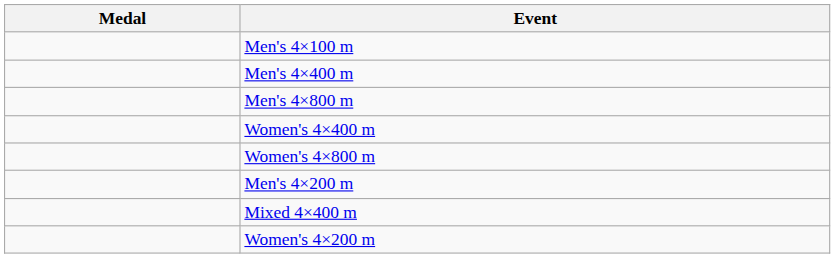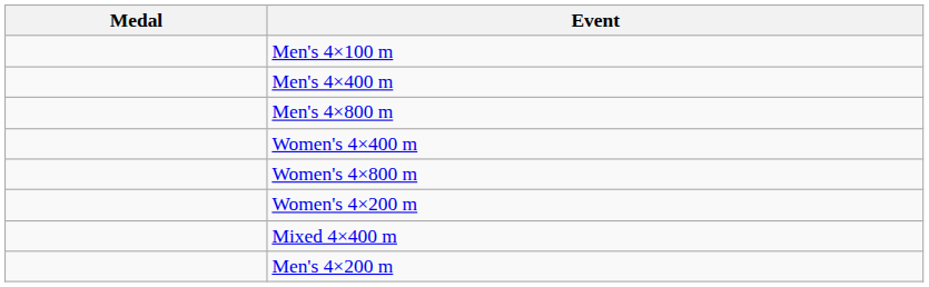 <table class="wikitable" style="width:60%; font-size:100%; text-align:left;">
 <tr>
 <th>Medal</th>
 <th>Event</th>
 </tr>
 <tr>
 <td align=center></td>
 <td><a href='#'>Men's 4×100 m</a></td>
 </tr>
 <tr>
 <td align=center></td>
 <td><a href='#'>Men's 4×400 m</a></td>
 </tr>
 <tr>
 <td align=center></td>
 <td><a href='#'>Men's 4×800 m</a></td>
 </tr>
 <tr>
 <td align=center></td>
 <td><a href='#'>Women's 4×400 m</a></td>
 </tr>
 <tr>
 <td align=center></td>
 <td><a href='#'>Women's 4×800 m</a></td>
 </tr>
 <tr>
 <td align=center></td>
-<td><a href='#'>Men's 4×200 m</a></td>
+<td><a href='#'>Women's 4×200 m</a></td>
 </tr>
 <tr>
 <td align=center></td>
 <td><a href='#'>Mixed 4×400 m</a></td>
 </tr>
 <tr>
 <td align=center></td>
-<td><a href='#'>Women's 4×200 m</a></td>
+<td><a href='#'>Men's 4×200 m</a></td>
 </tr>
 </table>
